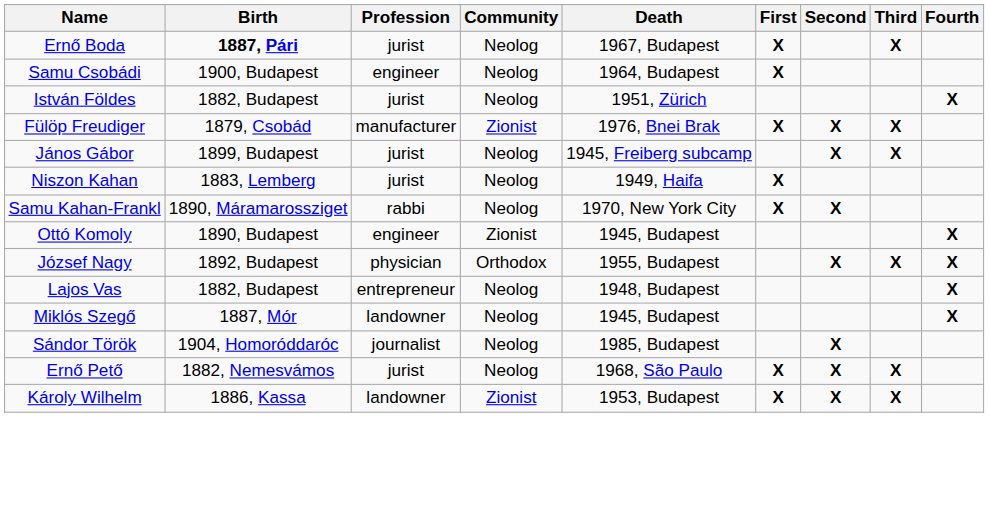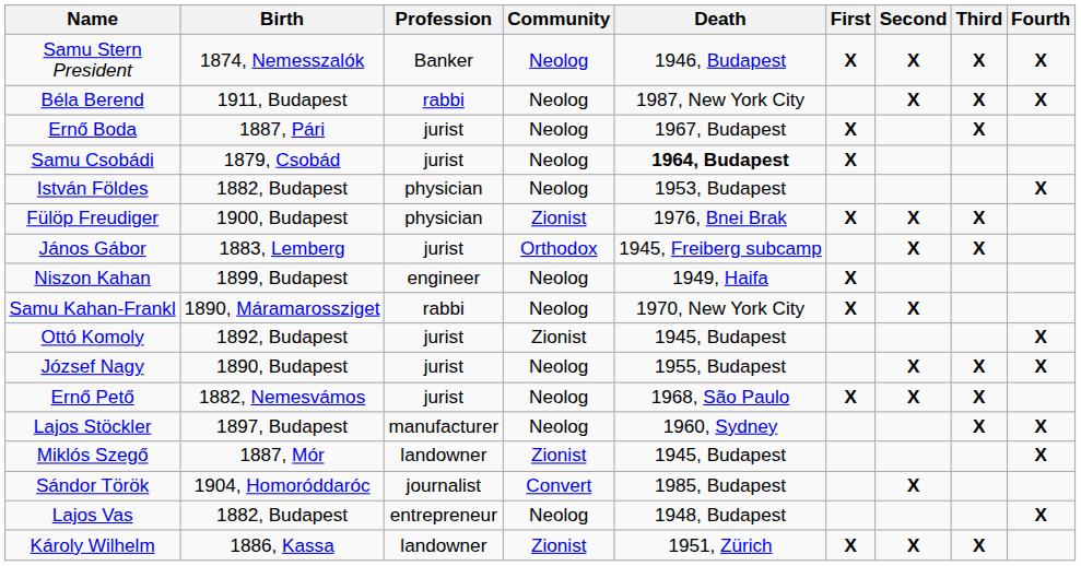 <table class="wikitable" style="text-align:center">
 <tr>
 <th>Name</th>
 <th>Birth</th>
 <th>Profession</th>
 <th>Community</th>
 <th>Death</th>
 <th>First</th>
 <th>Second</th>
 <th>Third</th>
 <th>Fourth</th>
 </tr>
 <tr>
+<td><a href='#'>Samu Stern</a><br><em>President</em></td>
+<td>1874, <a href='#'>Nemesszalók</a></td>
+<td>Banker</td>
+<td><a href='#'>Neolog</a></td>
+<td>1946, <a href='#'>Budapest</a></td>
+<td><strong>X</strong></td>
+<td><strong>X</strong></td>
+<td><strong>X</strong></td>
+<td><strong>X</strong></td>
+</tr>
+<tr>
+<td><a href='#'>Béla Berend</a></td>
+<td>1911, Budapest</td>
+<td><a href='#'>rabbi</a></td>
+<td>Neolog</td>
+<td>1987, New York City</td>
+<td></td>
+<td><strong>X</strong></td>
+<td><strong>X</strong></td>
+<td><strong>X</strong></td>
+</tr>
+<tr>
 <td><a href='#'>Ernő Boda</a></td>
-<td><strong>1887, <a href='#'>Pári</a></strong></td>
+<td>1887, <a href='#'>Pári</a></td>
 <td>jurist</td>
 <td>Neolog</td>
 <td>1967, Budapest</td>
 <td><strong>X</strong></td>
 <td></td>
 <td><strong>X</strong></td>
 <td></td>
 </tr>
 <tr>
 <td><a href='#'>Samu Csobádi</a></td>
-<td>1900, Budapest</td>
-<td>engineer</td>
+<td>1879, <a href='#'>Csobád</a></td>
+<td>jurist</td>
 <td>Neolog</td>
-<td>1964, Budapest</td>
+<td><strong>1964, Budapest</strong></td>
 <td><strong>X</strong></td>
 <td></td>
 <td></td>
 <td></td>
 </tr>
 <tr>
 <td><a href='#'>István Földes</a></td>
 <td>1882, Budapest</td>
-<td>jurist</td>
+<td>physician</td>
 <td>Neolog</td>
-<td>1951, <a href='#'>Zürich</a></td>
+<td>1953, Budapest</td>
 <td></td>
 <td></td>
 <td></td>
 <td><strong>X</strong></td>
 </tr>
 <tr>
 <td><a href='#'>Fülöp Freudiger</a></td>
-<td>1879, <a href='#'>Csobád</a></td>
-<td>manufacturer</td>
+<td>1900, Budapest</td>
+<td>physician</td>
 <td><a href='#'>Zionist</a></td>
 <td>1976, <a href='#'>Bnei Brak</a></td>
 <td><strong>X</strong></td>
 <td><strong>X</strong></td>
 <td><strong>X</strong></td>
 <td></td>
 </tr>
 <tr>
 <td><a href='#'>János Gábor</a></td>
-<td>1899, Budapest</td>
+<td>1883, <a href='#'>Lemberg</a></td>
 <td>jurist</td>
-<td>Neolog</td>
+<td><a href='#'>Orthodox</a></td>
 <td>1945, <a href='#'>Freiberg subcamp</a></td>
 <td></td>
 <td><strong>X</strong></td>
 <td><strong>X</strong></td>
 <td></td>
 </tr>
 <tr>
 <td><a href='#'>Niszon Kahan</a></td>
-<td>1883, <a href='#'>Lemberg</a></td>
-<td>jurist</td>
+<td>1899, Budapest</td>
+<td>engineer</td>
 <td>Neolog</td>
 <td>1949, <a href='#'>Haifa</a></td>
 <td><strong>X</strong></td>
 <td></td>
 <td></td>
 <td></td>
 </tr>
 <tr>
 <td><a href='#'>Samu Kahan-Frankl</a></td>
 <td>1890, <a href='#'>Máramarossziget</a></td>
 <td>rabbi</td>
 <td>Neolog</td>
 <td>1970, New York City</td>
 <td><strong>X</strong></td>
 <td><strong>X</strong></td>
 <td></td>
 <td></td>
 </tr>
 <tr>
 <td><a href='#'>Ottó Komoly</a></td>
-<td>1890, Budapest</td>
-<td>engineer</td>
+<td>1892, Budapest</td>
+<td>jurist</td>
 <td>Zionist</td>
 <td>1945, Budapest</td>
 <td></td>
 <td></td>
 <td></td>
 <td><strong>X</strong></td>
 </tr>
 <tr>
 <td><a href='#'>József Nagy</a></td>
-<td>1892, Budapest</td>
-<td>physician</td>
-<td>Orthodox</td>
+<td>1890, Budapest</td>
+<td>jurist</td>
+<td>Neolog</td>
 <td>1955, Budapest</td>
 <td></td>
 <td><strong>X</strong></td>
 <td><strong>X</strong></td>
 <td><strong>X</strong></td>
+</tr>
+<tr>
+<td><a href='#'>Ernő Pető</a></td>
+<td>1882, <a href='#'>Nemesvámos</a></td>
+<td>jurist</td>
+<td>Neolog</td>
+<td>1968, <a href='#'>São Paulo</a></td>
+<td><strong>X</strong></td>
+<td><strong>X</strong></td>
+<td><strong>X</strong></td>
+<td></td>
+</tr>
+<tr>
+<td><a href='#'>Lajos Stöckler</a></td>
+<td>1897, Budapest</td>
+<td>manufacturer</td>
+<td>Neolog</td>
+<td>1960, <a href='#'>Sydney</a></td>
+<td></td>
+<td></td>
+<td><strong>X</strong></td>
+<td><strong>X</strong></td>
+</tr>
+<tr>
+<td><a href='#'>Miklós Szegő</a></td>
+<td>1887, <a href='#'>Mór</a></td>
+<td>landowner</td>
+<td><a href='#'>Zionist</a></td>
+<td>1945, Budapest</td>
+<td></td>
+<td></td>
+<td></td>
+<td><strong>X</strong></td>
+</tr>
+<tr>
+<td><a href='#'>Sándor Török</a></td>
+<td>1904, <a href='#'>Homoróddaróc</a></td>
+<td>journalist</td>
+<td><a href='#'>Convert</a></td>
+<td>1985, Budapest</td>
+<td></td>
+<td><strong>X</strong></td>
+<td></td>
+<td></td>
 </tr>
 <tr>
 <td><a href='#'>Lajos Vas</a></td>
 <td>1882, Budapest</td>
 <td>entrepreneur</td>
 <td>Neolog</td>
 <td>1948, Budapest</td>
 <td></td>
 <td></td>
 <td></td>
 <td><strong>X</strong></td>
 </tr>
 <tr>
-<td><a href='#'>Miklós Szegő</a></td>
-<td>1887, <a href='#'>Mór</a></td>
-<td>landowner</td>
-<td>Neolog</td>
-<td>1945, Budapest</td>
-<td></td>
-<td></td>
-<td></td>
-<td><strong>X</strong></td>
-</tr>
-<tr>
-<td><a href='#'>Sándor Török</a></td>
-<td>1904, <a href='#'>Homoróddaróc</a></td>
-<td>journalist</td>
-<td>Neolog</td>
-<td>1985, Budapest</td>
-<td></td>
-<td><strong>X</strong></td>
-<td></td>
-<td></td>
-</tr>
-<tr>
-<td><a href='#'>Ernő Pető</a></td>
-<td>1882, <a href='#'>Nemesvámos</a></td>
-<td>jurist</td>
-<td>Neolog</td>
-<td>1968, <a href='#'>São Paulo</a></td>
-<td><strong>X</strong></td>
-<td><strong>X</strong></td>
-<td><strong>X</strong></td>
-<td></td>
-</tr>
-<tr>
 <td><a href='#'>Károly Wilhelm</a></td>
 <td>1886, <a href='#'>Kassa</a></td>
 <td>landowner</td>
 <td><a href='#'>Zionist</a></td>
-<td>1953, Budapest</td>
+<td>1951, <a href='#'>Zürich</a></td>
 <td><strong>X</strong></td>
 <td><strong>X</strong></td>
 <td><strong>X</strong></td>
 <td></td>
 </tr>
 </table>
